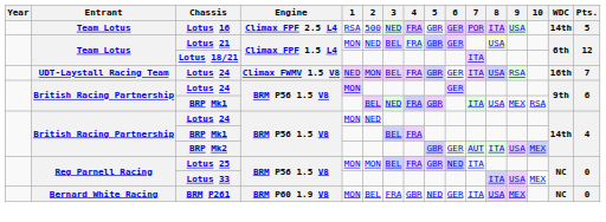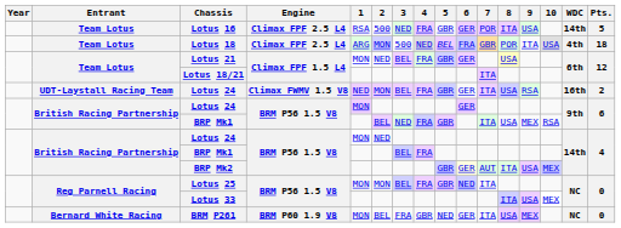 <table class="wikitable" style="text-align:center; font-size:90%">
 <tr>
 <th>Year</th>
 <th>Entrant</th>
 <th>Chassis</th>
 <th>Engine</th>
 <th>1</th>
 <th>2</th>
 <th>3</th>
 <th>4</th>
 <th>5</th>
 <th>6</th>
 <th>7</th>
 <th>8</th>
 <th>9</th>
 <th>10</th>
 <th>WDC</th>
 <th>Pts.</th>
 </tr>
 <tr>
 <td></td>
 <th><a href='#'>Team Lotus</a></th>
 <th><a href='#'>Lotus</a> <a href='#'>16</a></th>
 <th><a href='#'>Climax FPF</a> 2.5 <a href='#'>L4</a></th>
 <td><a href='#'>RSA</a></td>
 <td><a href='#'>500</a></td>
 <td style="background:#DFFFDF;"><a href='#'>NED</a><br></td>
 <td style="background:#EFCFFF;"><a href='#'>FRA</a><br></td>
 <td><a href='#'>GBR</a></td>
 <td style="background:#EFCFFF;"><a href='#'>GER</a><br></td>
 <td style="background:#EFCFFF;"><a href='#'>POR</a><br></td>
 <td style="background:#EFCFFF;"><a href='#'>ITA</a><br></td>
 <td style="background:#DFFFDF;"><a href='#'>USA</a><br></td>
 <td></td>
 <th>14th</th>
 <th>5</th>
+</tr>
+<tr>
+<td></td>
+<th><a href='#'>Team Lotus</a></th>
+<th><a href='#'>Lotus</a> <a href='#'>18</a></th>
+<th><a href='#'>Climax FPF</a> 2.5 <a href='#'>L4</a></th>
+<td style="background:#DFFFDF;"><a href='#'>ARG</a><br></td>
+<td style="background:#CFCFFF;"><a href='#'>MON</a><br></td>
+<td><a href='#'>500</a></td>
+<td style="background:#DFDFDF;"><a href='#'>NED</a><br></td>
+<td style="background:#EFCFFF;"><em><a href='#'>BEL</a></em><br></td>
+<td style="background:#CFCFFF;"><a href='#'>FRA</a><br></td>
+<td style="background:#FFDF9F;"><a href='#'>GBR</a><br></td>
+<td style="background:#DFFFDF;"><a href='#'>POR</a><br></td>
+<td><a href='#'>ITA</a></td>
+<td style="background:#DFDFDF;"><a href='#'>USA</a><br></td>
+<th>4th</th>
+<th>18</th>
 </tr>
 <tr>
 <td rowspan="2"></td>
 <th rowspan="2"><a href='#'>Team Lotus</a></th>
 <th><a href='#'>Lotus</a> <a href='#'>21</a></th>
 <th rowspan="2"><a href='#'>Climax FPF</a> 1.5 <a href='#'>L4</a></th>
 <td style="background:#FFFFFF;"><a href='#'>MON</a><br></td>
 <td><a href='#'>NED</a></td>
 <td style="background:#EFCFFF;"><a href='#'>BEL</a><br></td>
 <td style="background:#DFFFDF;"><a href='#'>FRA</a><br></td>
 <td style="background:#CFCFFF;"><a href='#'>GBR</a><br></td>
 <td style="background:#EFCFFF;"><a href='#'>GER</a><br></td>
 <td></td>
 <td style="background:#FFFFBF;"><a href='#'>USA</a><br></td>
 <td></td>
 <td></td>
 <th rowspan="2">6th</th>
 <th rowspan="2">12</th>
 </tr>
 <tr>
 <th><a href='#'>Lotus</a> <a href='#'>18/21</a></th>
 <td></td>
 <td></td>
 <td></td>
 <td></td>
 <td></td>
 <td></td>
 <td style="background:#EFCFFF;"><a href='#'>ITA</a><br></td>
 <td></td>
 <td></td>
 <td></td>
 </tr>
 <tr>
 <td></td>
 <th><a href='#'>UDT-Laystall Racing Team</a></th>
 <th><a href='#'>Lotus</a> <a href='#'>24</a></th>
 <th><a href='#'>Climax FWMV</a> 1.5 <a href='#'>V8</a></th>
 <td style="background:#EFCFFF;"><a href='#'>NED</a><br></td>
 <td style="background:#EFCFFF;"><a href='#'>MON</a><br></td>
 <td style="background:#EFCFFF;"><a href='#'>BEL</a><br></td>
 <td style="background:#EFCFFF;"><a href='#'>FRA</a><br></td>
 <td style="background:#CFCFFF;"><a href='#'>GBR</a><br></td>
 <td><a href='#'>GER</a></td>
 <td style="background:#EFCFFF;"><a href='#'>ITA</a><br></td>
 <td style="background:#CFCFFF;"><a href='#'>USA</a><br></td>
 <td style="background:#DFFFDF;"><a href='#'>RSA</a><br></td>
 <td></td>
 <th>16th</th>
-<th>7</th>
+<th>2</th>
 </tr>
 <tr>
 <td rowspan="2"></td>
 <th rowspan="2"><a href='#'>British Racing Partnership</a></th>
 <th><a href='#'>Lotus</a> <a href='#'>24</a></th>
 <th rowspan="2"><a href='#'>BRM</a> P56 1.5 <a href='#'>V8</a></th>
 <td style="background:#EFCFFF;"><a href='#'>MON</a><br></td>
 <td></td>
 <td></td>
 <td></td>
 <td></td>
 <td style="background:#EFCFFF;"><a href='#'>GER</a><br></td>
 <td></td>
 <td></td>
 <td></td>
 <td></td>
 <th rowspan="2">9th</th>
 <th rowspan="2">6</th>
 </tr>
 <tr>
 <th><a href='#'>BRP</a> <a href='#'>Mk1</a></th>
 <td></td>
 <td style="background:#EFCFFF;"><a href='#'>BEL</a><br></td>
 <td style="background:#DFFFDF;"><a href='#'>NED</a><br></td>
 <td style="background:#CFCFFF;"><a href='#'>FRA</a><br></td>
 <td style="background:#EFCFFF;"><a href='#'>GBR</a><br></td>
 <td></td>
 <td style="background:#DFFFDF;"><a href='#'>ITA</a><br></td>
 <td><a href='#'>USA</a></td>
 <td><a href='#'>MEX</a></td>
 <td><a href='#'>RSA</a></td>
 </tr>
 <tr>
 <td rowspan="3"></td>
 <th rowspan="3"><a href='#'>British Racing Partnership</a></th>
 <th><a href='#'>Lotus</a> <a href='#'>24</a></th>
 <th rowspan="3"><a href='#'>BRM</a> P56 1.5 <a href='#'>V8</a></th>
 <td style="background:#FFFFFF;"><a href='#'>MON</a><br></td>
 <td><a href='#'>NED</a></td>
 <td></td>
 <td></td>
 <td></td>
 <td></td>
 <td></td>
 <td></td>
 <td></td>
 <td></td>
 <th rowspan="3">14th</th>
 <th rowspan="3">4</th>
 </tr>
 <tr>
 <th><a href='#'>BRP</a> <a href='#'>Mk1</a></th>
 <td></td>
 <td></td>
 <td style="background:#CFCFFF;"><a href='#'>BEL</a><br></td>
 <td style="background:#EFCFFF;"><a href='#'>FRA</a><br></td>
 <td></td>
 <td></td>
 <td></td>
 <td></td>
 <td></td>
 <td></td>
 </tr>
 <tr>
 <th><a href='#'>BRP</a> <a href='#'>Mk2</a></th>
 <td></td>
 <td></td>
 <td></td>
 <td></td>
 <td style="background:#CFCFFF;"><a href='#'>GBR</a><br></td>
 <td style="background: lightyellow;"><a href='#'>GER</a></td>
 <td style="background:#DFFFDF;"><a href='#'>AUT</a><br></td>
 <td style="background:#DFFFDF;"><a href='#'>ITA</a><br></td>
 <td style="background:#EFCFFF;"><a href='#'>USA</a><br></td>
 <td style="background:#CFCFFF;"><a href='#'>MEX</a><br></td>
 </tr>
 <tr>
 <td rowspan="2"></td>
 <th rowspan="2"><a href='#'>Reg Parnell Racing</a></th>
 <th><a href='#'>Lotus</a> <a href='#'>25</a></th>
 <th rowspan="2"><a href='#'>BRM</a> P56 1.5 <a href='#'>V8</a></th>
 <td><a href='#'>MON</a></td>
 <td><a href='#'>MON</a></td>
 <td style="background:#CFCFFF;"><a href='#'>BEL</a><br></td>
 <td style="background:#EFCFFF;"><a href='#'>FRA</a><br></td>
 <td style="background:#EFCFFF;"><a href='#'>GBR</a><br></td>
 <td style="background:#CFCFFF;"><a href='#'>NED</a><br></td>
 <td><a href='#'>ITA</a></td>
 <td></td>
 <td></td>
 <td></td>
 <th rowspan="2">NC</th>
 <th rowspan="2">0</th>
 </tr>
 <tr>
 <th><a href='#'>Lotus</a> <a href='#'>33</a></th>
 <td></td>
 <td></td>
 <td></td>
 <td></td>
 <td></td>
 <td></td>
 <td></td>
 <td style="background:#CFCFFF;"><a href='#'>ITA</a><br></td>
 <td style="background:#EFCFFF;"><a href='#'>USA</a><br></td>
 <td style="background:#FFFFFF;"><a href='#'>MEX</a><br></td>
 </tr>
 <tr>
 <td></td>
 <th><a href='#'>Bernard White Racing</a></th>
 <th><a href='#'>BRM</a> <a href='#'>P261</a></th>
 <th><a href='#'>BRM</a> P60 1.9 <a href='#'>V8</a></th>
 <td><a href='#'>MON</a></td>
 <td><a href='#'>BEL</a></td>
 <td><a href='#'>FRA</a></td>
 <td><a href='#'>GBR</a></td>
 <td><a href='#'>NED</a></td>
 <td><a href='#'>GER</a></td>
 <td><a href='#'>ITA</a></td>
 <td style="background:#EFCFFF;"><a href='#'>USA</a><br></td>
 <td style="background:#EFCFFF;"><a href='#'>MEX</a><br></td>
 <td></td>
 <th>NC</th>
 <th>0</th>
 </tr>
 </table>
